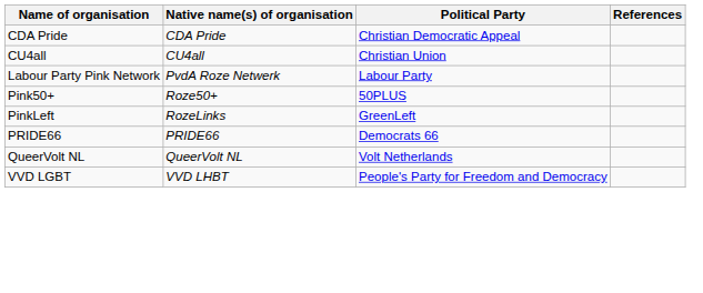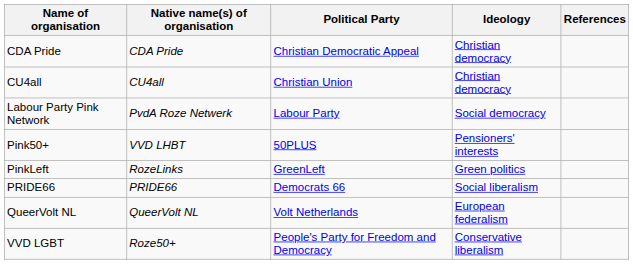 <table class="wikitable">
 <tr>
 <th>Name of organisation</th>
 <th>Native name(s) of organisation</th>
 <th>Political Party</th>
+<th>Ideology</th>
 <th>References</th>
 </tr>
 <tr>
 <td>CDA Pride</td>
 <td><em>CDA Pride</em></td>
 <td><a href='#'>Christian Democratic Appeal</a></td>
+<td><a href='#'>Christian democracy</a></td>
 <td></td>
 </tr>
 <tr>
 <td>CU4all</td>
 <td><em>CU4all</em></td>
 <td><a href='#'>Christian Union</a></td>
+<td><a href='#'>Christian democracy</a></td>
 <td></td>
 </tr>
 <tr>
 <td>Labour Party Pink Network</td>
 <td><em>PvdA Roze Netwerk</em></td>
 <td><a href='#'>Labour Party</a></td>
+<td><a href='#'>Social democracy</a></td>
 <td></td>
 </tr>
 <tr>
 <td>Pink50+</td>
-<td><em>Roze50+</em></td>
+<td><em>VVD LHBT</em></td>
 <td><a href='#'>50PLUS</a></td>
+<td><a href='#'>Pensioners' interests</a></td>
 <td></td>
 </tr>
 <tr>
 <td>PinkLeft</td>
 <td><em>RozeLinks</em></td>
 <td><a href='#'>GreenLeft</a></td>
+<td><a href='#'>Green politics</a></td>
 <td></td>
 </tr>
 <tr>
 <td>PRIDE66</td>
 <td><em>PRIDE66</em></td>
 <td><a href='#'>Democrats 66</a></td>
+<td><a href='#'>Social liberalism</a></td>
 <td></td>
 </tr>
 <tr>
 <td>QueerVolt NL</td>
 <td><em>QueerVolt NL</em></td>
 <td><a href='#'>Volt Netherlands</a></td>
+<td><a href='#'>European federalism</a></td>
 <td></td>
 </tr>
 <tr>
 <td>VVD LGBT</td>
-<td><em>VVD LHBT</em></td>
+<td><em>Roze50+</em></td>
 <td><a href='#'>People's Party for Freedom and Democracy</a></td>
+<td><a href='#'>Conservative liberalism</a></td>
 <td></td>
 </tr>
 </table>
